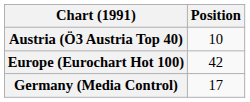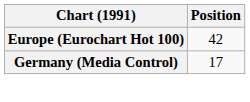 <table class="wikitable sortable plainrowheaders" style="text-align:center">
 <tr>
 <th>Chart (1991)</th>
 <th>Position</th>
-</tr>
-<tr>
-<th scope="row">Austria (Ö3 Austria Top 40)</th>
-<td>10</td>
 </tr>
 <tr>
 <th scope="row">Europe (Eurochart Hot 100)</th>
 <td>42</td>
 </tr>
 <tr>
 <th scope="row">Germany (Media Control)</th>
 <td>17</td>
 </tr>
 </table>
